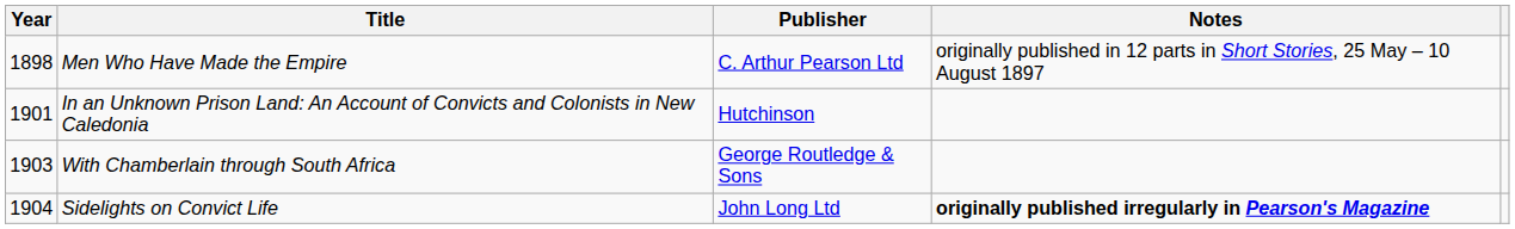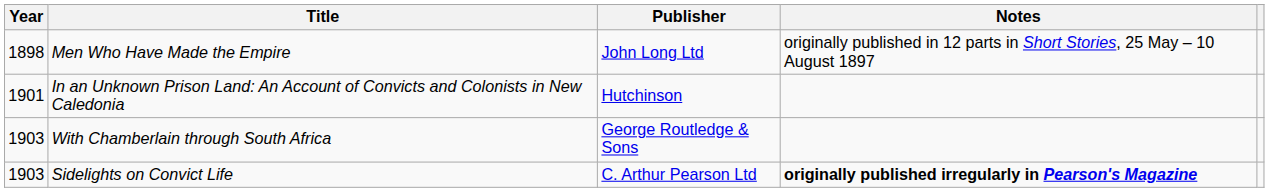 <table class="wikitable">
 <tr>
 <th>Year</th>
 <th>Title</th>
 <th>Publisher</th>
 <th>Notes</th>
 <th></th>
 </tr>
 <tr>
 <td>1898</td>
 <td><em>Men Who Have Made the Empire</em></td>
-<td><a href='#'>C. Arthur Pearson Ltd</a></td>
+<td><a href='#'>John Long Ltd</a></td>
 <td>originally published in 12 parts in <em><a href='#'>Short Stories</a></em>, 25 May – 10 August 1897</td>
 <td></td>
 </tr>
 <tr>
 <td>1901</td>
 <td><em>In an Unknown Prison Land: An Account of Convicts and Colonists in New Caledonia</em></td>
 <td><a href='#'>Hutchinson</a></td>
 <td></td>
 <td></td>
 </tr>
 <tr>
 <td>1903</td>
 <td><em>With Chamberlain through South Africa</em></td>
 <td><a href='#'>George Routledge & Sons</a></td>
 <td></td>
 <td></td>
 </tr>
 <tr>
-<td>1904</td>
+<td>1903</td>
 <td><em>Sidelights on Convict Life</em></td>
-<td><a href='#'>John Long Ltd</a></td>
+<td><a href='#'>C. Arthur Pearson Ltd</a></td>
 <td><strong>originally published irregularly in <em><a href='#'>Pearson's Magazine</a></em></strong></td>
 <td></td>
 </tr>
 </table>
